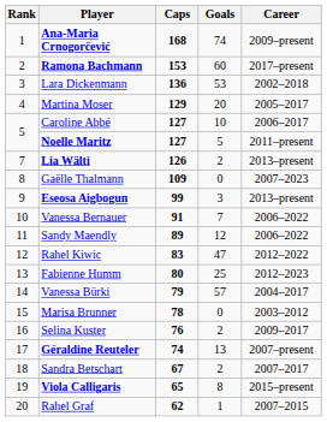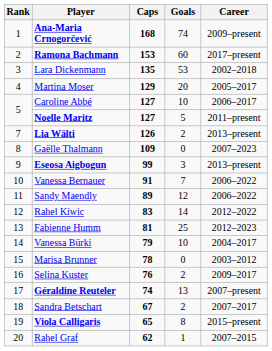 <table class="wikitable sortable" style="text-align: center;">
 <tr>
 <th width=30px>Rank</th>
 <th width=150px>Player</th>
 <th width=50px>Caps</th>
 <th width=50px>Goals</th>
 <th width=100px>Career</th>
 </tr>
 <tr>
 <td>1</td>
 <td align=left><strong><a href='#'>Ana-Maria Crnogorčević</a></strong></td>
 <td><strong>168</strong></td>
 <td>74</td>
 <td>2009–present</td>
 </tr>
 <tr>
 <td>2</td>
 <td align=left><strong><a href='#'>Ramona Bachmann</a></strong></td>
 <td><strong>153</strong></td>
 <td>60</td>
 <td>2017–present</td>
 </tr>
 <tr>
 <td>3</td>
 <td align=left><a href='#'>Lara Dickenmann</a></td>
-<td><strong>136</strong></td>
+<td><strong>135</strong></td>
 <td>53</td>
 <td>2002–2018</td>
 </tr>
 <tr>
 <td>4</td>
 <td align=left><a href='#'>Martina Moser</a></td>
 <td><strong>129</strong></td>
 <td>20</td>
 <td>2005–2017</td>
 </tr>
 <tr>
 <td rowspan="2">5</td>
 <td align=left><a href='#'>Caroline Abbé</a></td>
 <td><strong>127</strong></td>
 <td>10</td>
 <td>2006–2017</td>
 </tr>
 <tr>
 <td align=left><strong><a href='#'>Noelle Maritz</a></strong></td>
 <td><strong>127</strong></td>
 <td>5</td>
 <td>2011–present</td>
 </tr>
 <tr>
 <td>7</td>
 <td align="left"><strong><a href='#'>Lia Wälti</a></strong></td>
 <td><strong>126</strong></td>
 <td>2</td>
 <td>2013–present</td>
 </tr>
 <tr>
 <td>8</td>
 <td align=left><a href='#'>Gaëlle Thalmann</a></td>
 <td><strong>109</strong></td>
 <td>0</td>
 <td>2007–2023</td>
 </tr>
 <tr>
 <td>9</td>
 <td align=left><strong><a href='#'>Eseosa Aigbogun</a></strong></td>
 <td><strong>99</strong></td>
 <td>3</td>
 <td>2013–present</td>
 </tr>
 <tr>
 <td>10</td>
 <td align="left"><a href='#'>Vanessa Bernauer</a></td>
 <td><strong>91</strong></td>
 <td>7</td>
 <td>2006–2022</td>
 </tr>
 <tr>
 <td>11</td>
 <td align=left><a href='#'>Sandy Maendly</a></td>
 <td><strong>89</strong></td>
 <td>12</td>
 <td>2006–2022</td>
 </tr>
 <tr>
 <td>12</td>
 <td align=left><a href='#'>Rahel Kiwic</a></td>
 <td><strong>83</strong></td>
-<td>47</td>
+<td>14</td>
 <td>2012–2022</td>
 </tr>
 <tr>
 <td>13</td>
 <td align=left><a href='#'>Fabienne Humm</a></td>
-<td><strong>80</strong></td>
+<td><strong>81</strong></td>
 <td>25</td>
 <td>2012–2023</td>
 </tr>
 <tr>
 <td>14</td>
 <td align=left><a href='#'>Vanessa Bürki</a></td>
 <td><strong>79</strong></td>
-<td>57</td>
+<td>10</td>
 <td>2004–2017</td>
 </tr>
 <tr>
 <td>15</td>
 <td align=left><a href='#'>Marisa Brunner</a></td>
 <td><strong>78</strong></td>
 <td>0</td>
 <td>2003–2012</td>
 </tr>
 <tr>
 <td>16</td>
 <td align=left><a href='#'>Selina Kuster</a></td>
 <td><strong>76</strong></td>
 <td>2</td>
 <td>2009–2017</td>
 </tr>
 <tr>
 <td>17</td>
 <td align=left><a href='#'><strong>Géraldine Reuteler</strong></a></td>
 <td><strong>74</strong></td>
 <td>13</td>
 <td>2007–present</td>
 </tr>
 <tr>
 <td>18</td>
 <td align=left><a href='#'>Sandra Betschart</a></td>
 <td><strong>67</strong></td>
 <td>2</td>
 <td>2007–2017</td>
 </tr>
 <tr>
 <td>19</td>
 <td align="left"><a href='#'><strong>Viola Calligaris</strong></a></td>
 <td><strong>65</strong></td>
 <td>8</td>
 <td>2015–present</td>
 </tr>
 <tr>
 <td>20</td>
 <td align="left"><a href='#'>Rahel Graf</a></td>
 <td><strong>62</strong></td>
 <td>1</td>
 <td>2007–2015</td>
 </tr>
 </table>
